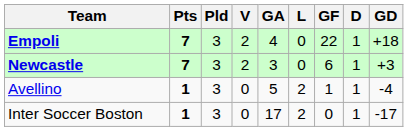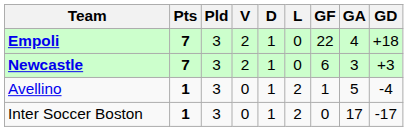 <table class=wikitable style="text-align:center">
 <tr>
 <th width=165>Team</th>
 <th width=20>Pts</th>
 <th width=20>Pld</th>
 <th width=20>V</th>
-<th width=20>GA</th>
+<th width=20>D</th>
 <th width=20>L</th>
 <th width=20>GF</th>
-<th width=20>D</th>
+<th width=20>GA</th>
 <th width=20>GD</th>
 </tr>
 <tr style="background:#ccffcc">
 <td Style="text-align:left"><strong> <a href='#'>Empoli</a></strong></td>
 <td><strong>7</strong></td>
 <td>3</td>
 <td>2</td>
-<td>4</td>
+<td>1</td>
 <td>0</td>
 <td>22</td>
-<td>1</td>
+<td>4</td>
 <td>+18</td>
 </tr>
 <tr style="background:#ccffcc">
 <td Style="text-align:left"><strong> <a href='#'>Newcastle</a></strong></td>
 <td><strong>7</strong></td>
 <td>3</td>
 <td>2</td>
-<td>3</td>
+<td>1</td>
 <td>0</td>
 <td>6</td>
-<td>1</td>
+<td>3</td>
 <td>+3</td>
 </tr>
 <tr>
 <td Style="text-align:left"> <a href='#'>Avellino</a></td>
 <td><strong>1</strong></td>
 <td>3</td>
 <td>0</td>
-<td>5</td>
+<td>1</td>
 <td>2</td>
 <td>1</td>
-<td>1</td>
+<td>5</td>
 <td>-4</td>
 </tr>
 <tr>
 <td Style="text-align:left"> Inter Soccer Boston</td>
 <td><strong>1</strong></td>
 <td>3</td>
 <td>0</td>
-<td>17</td>
+<td>1</td>
 <td>2</td>
 <td>0</td>
-<td>1</td>
+<td>17</td>
 <td>-17</td>
 </tr>
 </table>
